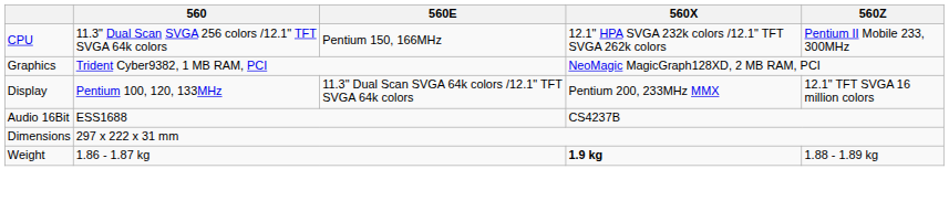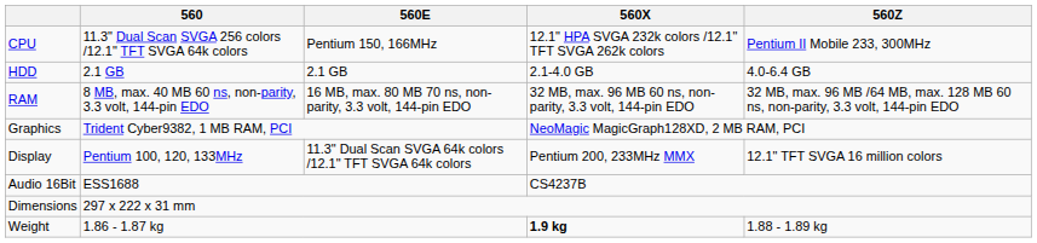 <table class="wikitable">
 <tr>
 <th></th>
 <th>560</th>
 <th>560E</th>
 <th>560X</th>
 <th>560Z</th>
 </tr>
 <tr>
 <td><a href='#'>CPU</a></td>
 <td>11.3" <a href='#'>Dual Scan</a> <a href='#'>SVGA</a> 256 colors /12.1" <a href='#'>TFT</a> SVGA 64k colors</td>
 <td>Pentium 150, 166MHz</td>
 <td>12.1" <a href='#'>HPA</a> SVGA 232k colors /12.1" TFT SVGA 262k colors</td>
 <td><a href='#'>Pentium II</a> Mobile 233, 300MHz</td>
+</tr>
+<tr>
+<td><a href='#'>HDD</a></td>
+<td>2.1 <a href='#'>GB</a></td>
+<td>2.1 GB</td>
+<td>2.1-4.0 GB</td>
+<td>4.0-6.4 GB</td>
+</tr>
+<tr>
+<td><a href='#'>RAM</a></td>
+<td>8 <a href='#'>MB</a>, max. 40 MB 60 <a href='#'>ns</a>, non-<a href='#'>parity</a>, 3.3 volt, 144-pin <a href='#'>EDO</a></td>
+<td>16 MB, max. 80 MB 70 ns, non-parity, 3.3 volt, 144-pin EDO</td>
+<td>32 MB, max. 96 MB 60 ns, non-parity, 3.3 volt, 144-pin EDO</td>
+<td>32 MB, max. 96 MB /64 MB, max. 128 MB 60 ns, non-parity, 3.3 volt, 144-pin EDO</td>
 </tr>
 <tr>
 <td>Graphics</td>
 <td colspan="2"><a href='#'>Trident</a> Cyber9382, 1 MB RAM, <a href='#'>PCI</a></td>
 <td colspan="2"><a href='#'>NeoMagic</a> MagicGraph128XD, 2 MB RAM, PCI</td>
 </tr>
 <tr>
 <td>Display</td>
 <td><a href='#'>Pentium</a> 100, 120, 133<a href='#'>MHz</a></td>
 <td>11.3" Dual Scan SVGA 64k colors /12.1" TFT SVGA 64k colors</td>
 <td>Pentium 200, 233MHz <a href='#'>MMX</a></td>
 <td>12.1" TFT SVGA 16 million colors</td>
 </tr>
 <tr>
 <td>Audio 16Bit</td>
 <td colspan="2">ESS1688</td>
 <td colspan="2">CS4237B</td>
 </tr>
 <tr>
 <td>Dimensions</td>
 <td colspan="4">297 x 222 x 31 mm</td>
 </tr>
 <tr>
 <td>Weight</td>
 <td colspan="2">1.86 - 1.87 kg</td>
 <td><strong>1.9 kg</strong></td>
 <td>1.88 - 1.89 kg</td>
 </tr>
 </table>
